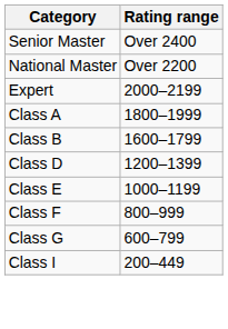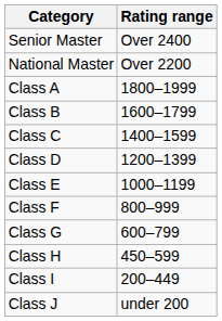 <table class="wikitable floatright">
 <tr>
 <th>Category</th>
 <th>Rating range</th>
 </tr>
 <tr>
 <td>Senior Master</td>
 <td>Over 2400</td>
 </tr>
 <tr>
 <td>National Master</td>
 <td>Over 2200</td>
 </tr>
 <tr>
-<td>Expert</td>
-<td>2000–2199</td>
-</tr>
-<tr>
 <td>Class A</td>
 <td>1800–1999</td>
 </tr>
 <tr>
 <td>Class B</td>
 <td>1600–1799</td>
+</tr>
+<tr>
+<td>Class C</td>
+<td>1400–1599</td>
 </tr>
 <tr>
 <td>Class D</td>
 <td>1200–1399</td>
 </tr>
 <tr>
 <td>Class E</td>
 <td>1000–1199</td>
 </tr>
 <tr>
 <td>Class F</td>
 <td>800–999</td>
 </tr>
 <tr>
 <td>Class G</td>
 <td>600–799</td>
 </tr>
 <tr>
+<td>Class H</td>
+<td>450–599</td>
+</tr>
+<tr>
 <td>Class I</td>
 <td>200–449</td>
 </tr>
+<tr>
+<td>Class J</td>
+<td>under 200</td>
+</tr>
 </table>
